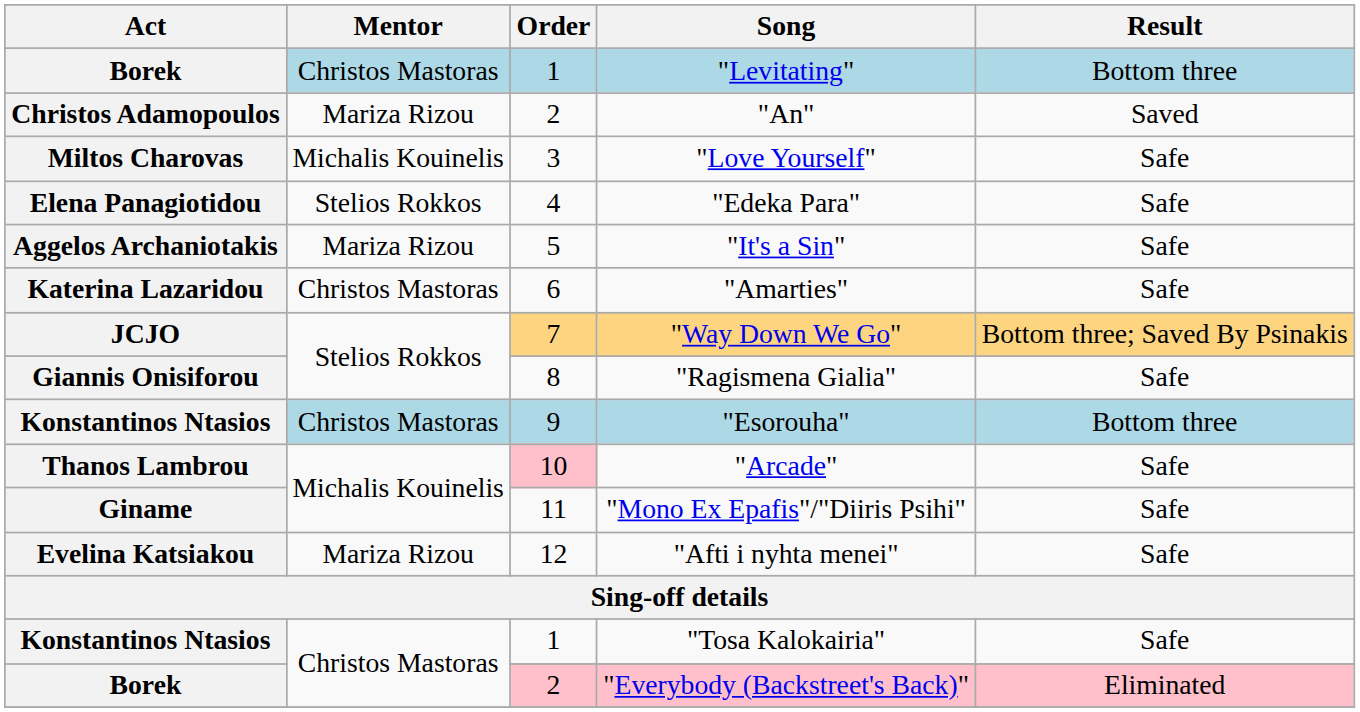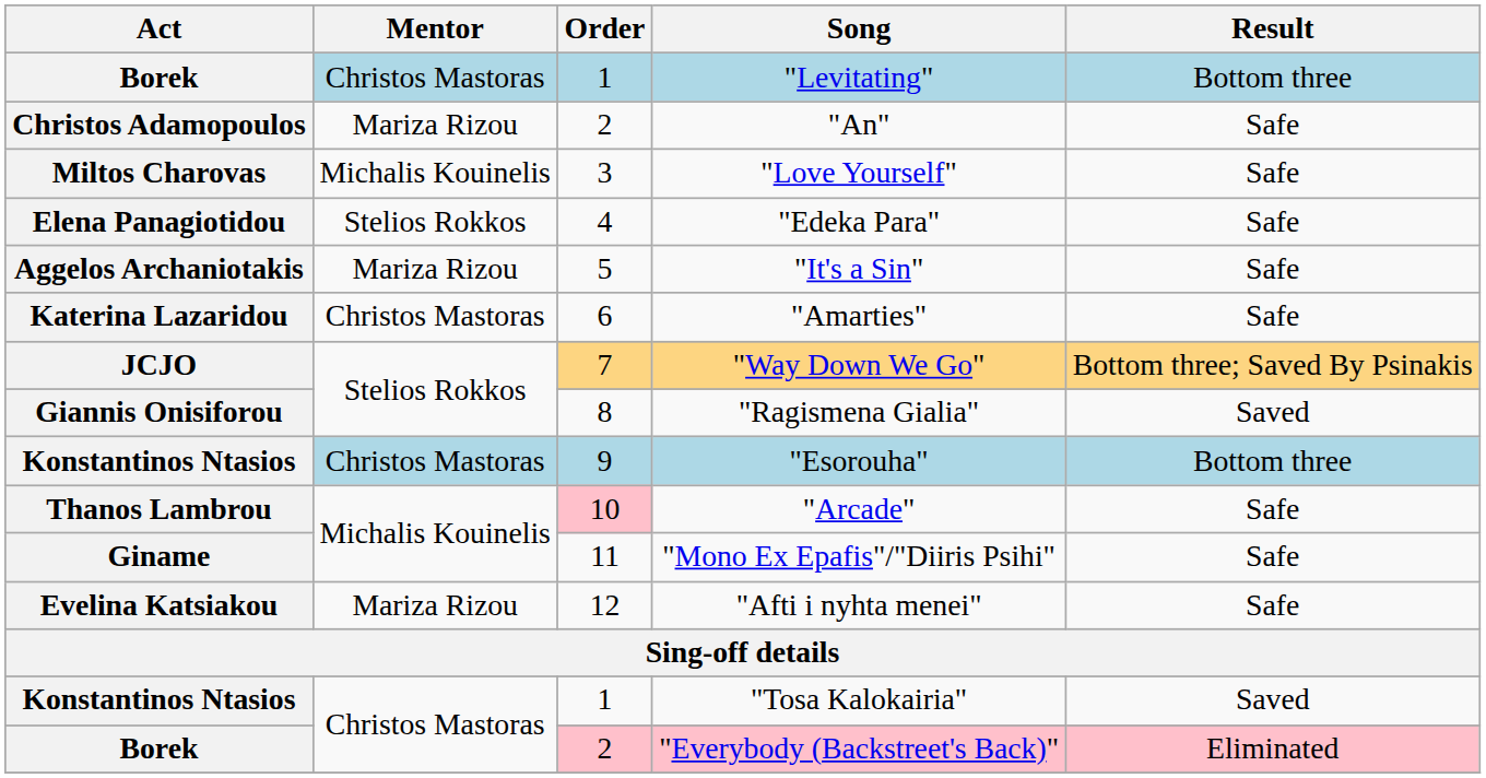 <table class="wikitable plainrowheaders" style="text-align:center;">
 <tr>
 <th scope="col">Act</th>
 <th scope="col">Mentor</th>
 <th scope="col">Order</th>
 <th scope="col">Song</th>
 <th scope="col">Result</th>
 </tr>
 <tr>
 <th scope="row">Borek</th>
 <td style="background:lightblue;">Christos Mastoras</td>
 <td style="background:lightblue;">1</td>
 <td style="background:lightblue;">"<a href='#'>Levitating</a>"</td>
 <td style="background:lightblue;">Bottom three</td>
 </tr>
 <tr>
 <th scope="row">Christos Adamopoulos</th>
 <td>Mariza Rizou</td>
 <td>2</td>
 <td>"An"</td>
-<td>Saved</td>
+<td>Safe</td>
 </tr>
 <tr>
 <th scope="row">Miltos Charovas</th>
 <td>Michalis Kouinelis</td>
 <td>3</td>
 <td>"<a href='#'>Love Yourself</a>"</td>
 <td>Safe</td>
 </tr>
 <tr>
 <th scope="row">Elena Panagiotidou</th>
 <td>Stelios Rokkos</td>
 <td>4</td>
 <td>"Edeka Para"</td>
 <td>Safe</td>
 </tr>
 <tr>
 <th scope="row">Aggelos Archaniotakis</th>
 <td>Mariza Rizou</td>
 <td>5</td>
 <td>"<a href='#'>It's a Sin</a>"</td>
 <td>Safe</td>
 </tr>
 <tr>
 <th scope="row">Katerina Lazaridou</th>
 <td>Christos Mastoras</td>
 <td>6</td>
 <td>"Amarties"</td>
 <td>Safe</td>
 </tr>
 <tr>
 <th scope="row">JCJO</th>
 <td rowspan="2">Stelios Rokkos</td>
 <td style="background:#fdd581">7</td>
 <td style="background:#fdd581">"<a href='#'>Way Down We Go</a>"</td>
 <td style="background:#fdd581">Bottom three; Saved By Psinakis</td>
 </tr>
 <tr>
 <th scope="row">Giannis Onisiforou</th>
 <td>8</td>
 <td>"Ragismena Gialia"</td>
-<td>Safe</td>
+<td>Saved</td>
 </tr>
 <tr>
 <th scope="row">Konstantinos Ntasios</th>
 <td style="background:lightblue;">Christos Mastoras</td>
 <td style="background:lightblue;">9</td>
 <td style="background:lightblue;">"Esorouha"</td>
 <td style="background:lightblue;">Bottom three</td>
 </tr>
 <tr>
 <th scope="row">Thanos Lambrou</th>
 <td rowspan="2">Michalis Kouinelis</td>
 <td style="background: pink;">10</td>
 <td>"<a href='#'>Arcade</a>"</td>
 <td>Safe</td>
 </tr>
 <tr>
 <th scope="row">Giname</th>
 <td>11</td>
 <td>"<a href='#'>Mono Ex Epafis</a>"/"Diiris Psihi"</td>
 <td>Safe</td>
 </tr>
 <tr>
 <th scope="row">Evelina Katsiakou</th>
 <td>Mariza Rizou</td>
 <td>12</td>
 <td>"Afti i nyhta menei"</td>
 <td>Safe</td>
 </tr>
 <tr>
 <th colspan="5">Sing-off details</th>
 </tr>
 <tr>
 <th scope="row">Konstantinos Ntasios</th>
 <td rowspan="2">Christos Mastoras</td>
 <td>1</td>
 <td>"Tosa Kalokairia"</td>
-<td>Safe</td>
+<td>Saved</td>
 </tr>
 <tr>
 <th scope="row">Borek</th>
 <td style="background:pink">2</td>
 <td style="background:pink">"<a href='#'>Everybody (Backstreet's Back)</a>"</td>
 <td style="background:pink">Eliminated</td>
 </tr>
 <tr>
 </tr>
 </table>
